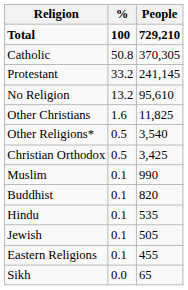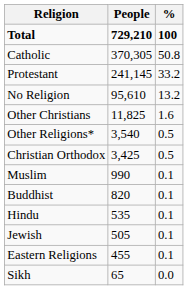 <table class="wikitable">
 <tr>
 <th>Religion</th>
+<th>People</th>
 <th>%</th>
-<th>People</th>
 </tr>
 <tr>
 <td><strong>Total</strong></td>
+<td><strong>729,210</strong></td>
 <td><strong>100</strong></td>
-<td><strong>729,210</strong></td>
 </tr>
 <tr>
 <td>Catholic</td>
+<td>370,305</td>
 <td>50.8</td>
-<td>370,305</td>
 </tr>
 <tr>
 <td>Protestant</td>
+<td>241,145</td>
 <td>33.2</td>
-<td>241,145</td>
 </tr>
 <tr>
 <td>No Religion</td>
+<td>95,610</td>
 <td>13.2</td>
-<td>95,610</td>
 </tr>
 <tr>
 <td>Other Christians</td>
+<td>11,825</td>
 <td>1.6</td>
-<td>11,825</td>
 </tr>
 <tr>
 <td>Other Religions*</td>
+<td>3,540</td>
 <td>0.5</td>
-<td>3,540</td>
 </tr>
 <tr>
 <td>Christian Orthodox</td>
+<td>3,425</td>
 <td>0.5</td>
-<td>3,425</td>
 </tr>
 <tr>
 <td>Muslim</td>
+<td>990</td>
 <td>0.1</td>
-<td>990</td>
 </tr>
 <tr>
 <td>Buddhist</td>
+<td>820</td>
 <td>0.1</td>
-<td>820</td>
 </tr>
 <tr>
 <td>Hindu</td>
+<td>535</td>
 <td>0.1</td>
-<td>535</td>
 </tr>
 <tr>
 <td>Jewish</td>
+<td>505</td>
 <td>0.1</td>
-<td>505</td>
 </tr>
 <tr>
 <td>Eastern Religions</td>
+<td>455</td>
 <td>0.1</td>
-<td>455</td>
 </tr>
 <tr>
 <td>Sikh</td>
+<td>65</td>
 <td>0.0</td>
-<td>65</td>
 </tr>
 </table>
